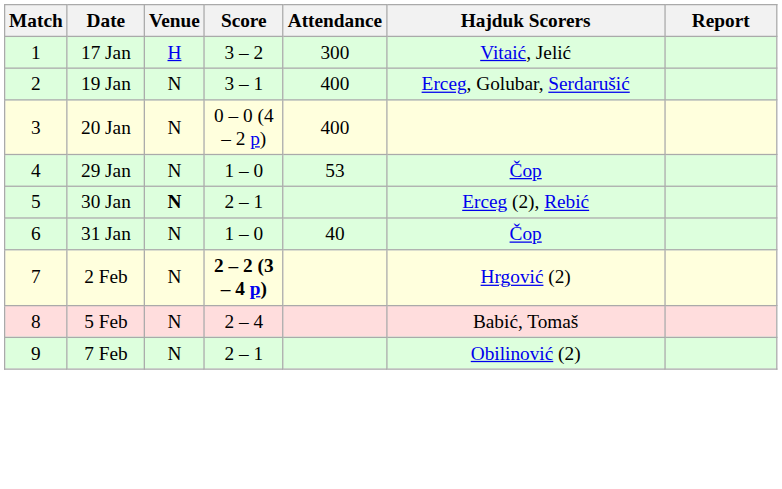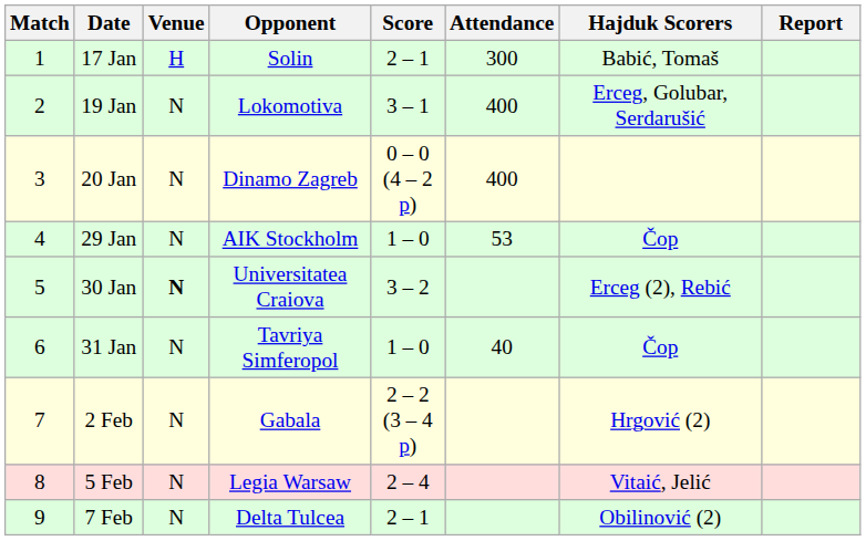 <table class="wikitable sortable" style="text-align: center; font-size:95%;">
 <tr>
 <th width="30">Match</th>
 <th width="60">Date<br></th>
 <th width="20">Venue<br></th>
+<th width="150">Opponent<br></th>
 <th width="60">Score<br></th>
 <th width="40">Attendance<br></th>
 <th width="250">Hajduk Scorers</th>
 <th width="90" class="unsortable">Report</th>
 </tr>
 <tr bgcolor="#ddffdd">
 <td>1</td>
 <td>17 Jan</td>
 <td><a href='#'>H</a></td>
-<td>3 – 2</td>
+<td><a href='#'>Solin</a></td>
+<td>2 – 1</td>
 <td>300</td>
-<td><a href='#'>Vitaić</a>, Jelić</td>
+<td>Babić, Tomaš</td>
 <td></td>
 </tr>
 <tr bgcolor="#ddffdd">
 <td>2</td>
 <td>19 Jan</td>
 <td>N </td>
+<td><a href='#'>Lokomotiva</a></td>
 <td>3 – 1</td>
 <td>400</td>
 <td><a href='#'>Erceg</a>, Golubar, <a href='#'>Serdarušić</a></td>
 <td></td>
 </tr>
 <tr bgcolor="#ffffdd">
 <td>3</td>
 <td>20 Jan</td>
 <td>N </td>
+<td><a href='#'>Dinamo Zagreb</a></td>
 <td>0 – 0 (4 – 2 <a href='#'>p</a>)</td>
 <td>400</td>
 <td></td>
 <td></td>
 </tr>
 <tr bgcolor="#ddffdd">
 <td>4</td>
 <td>29 Jan</td>
 <td>N </td>
+<td><a href='#'>AIK Stockholm</a> </td>
 <td>1 – 0</td>
 <td>53</td>
 <td><a href='#'>Čop</a></td>
 <td></td>
 </tr>
 <tr bgcolor="#ddffdd">
 <td>5</td>
 <td>30 Jan</td>
 <td><strong>N </strong></td>
-<td>2 – 1</td>
+<td><a href='#'>Universitatea Craiova</a> </td>
+<td>3 – 2</td>
 <td></td>
 <td><a href='#'>Erceg</a> (2), <a href='#'>Rebić</a></td>
 <td></td>
 </tr>
 <tr bgcolor="#ddffdd">
 <td>6</td>
 <td>31 Jan</td>
 <td>N </td>
+<td><a href='#'>Tavriya Simferopol</a> </td>
 <td>1 – 0</td>
 <td>40</td>
 <td><a href='#'>Čop</a></td>
 <td></td>
 </tr>
 <tr bgcolor="#ffffdd">
 <td>7</td>
 <td>2 Feb</td>
 <td>N </td>
-<td><strong>2 – 2 (3 – 4 <a href='#'>p</a>)</strong></td>
+<td><a href='#'>Gabala</a> </td>
+<td>2 – 2 (3 – 4 <a href='#'>p</a>)</td>
 <td></td>
 <td><a href='#'>Hrgović</a> (2)</td>
 <td></td>
 </tr>
 <tr bgcolor="#ffdddd">
 <td>8</td>
 <td>5 Feb</td>
 <td>N </td>
+<td><a href='#'>Legia Warsaw</a> </td>
 <td>2 – 4</td>
 <td></td>
-<td>Babić, Tomaš</td>
+<td><a href='#'>Vitaić</a>, Jelić</td>
 <td></td>
 </tr>
 <tr bgcolor="#ddffdd">
 <td>9</td>
 <td>7 Feb</td>
 <td>N </td>
+<td><a href='#'>Delta Tulcea</a> </td>
 <td>2 – 1</td>
 <td></td>
 <td><a href='#'>Obilinović</a> (2)</td>
 <td></td>
 </tr>
 </table>
